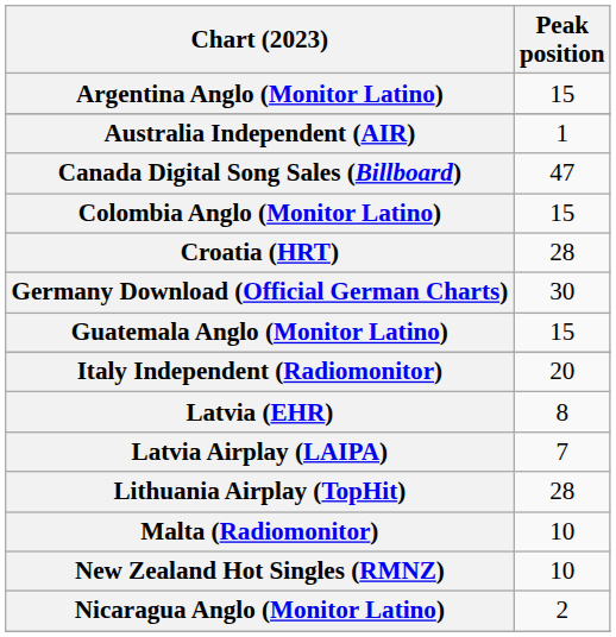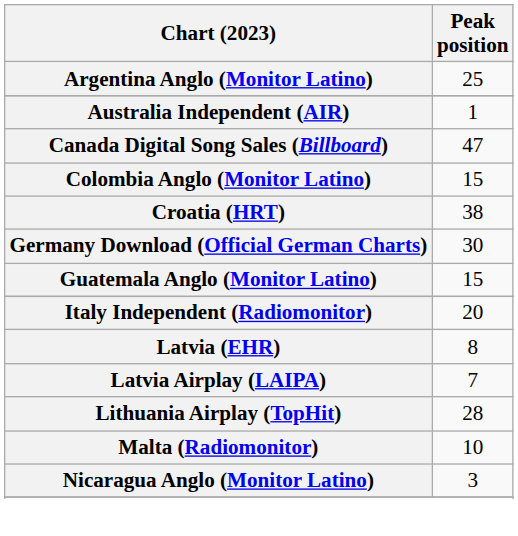 <table class="wikitable sortable plainrowheaders" style="text-align:center">
 <tr>
 <th scope="col">Chart (2023)</th>
 <th scope="col">Peak<br>position</th>
 </tr>
 <tr>
 <th scope="row">Argentina Anglo (<a href='#'>Monitor Latino</a>)</th>
-<td>15</td>
+<td>25</td>
 </tr>
 <tr>
 </tr>
 <tr>
 <th scope="row">Australia Independent (<a href='#'>AIR</a>)</th>
 <td>1</td>
 </tr>
 <tr>
 <th scope="row">Canada Digital Song Sales (<em><a href='#'>Billboard</a></em>)</th>
 <td>47</td>
 </tr>
 <tr>
 <th scope="row">Colombia Anglo (<a href='#'>Monitor Latino</a>)</th>
 <td>15</td>
 </tr>
 <tr>
 <th scope="row">Croatia (<a href='#'>HRT</a>)</th>
-<td>28</td>
+<td>38</td>
 </tr>
 <tr>
 <th scope="row">Germany Download (<a href='#'>Official German Charts</a>)</th>
 <td>30</td>
 </tr>
 <tr>
 <th scope="row">Guatemala Anglo (<a href='#'>Monitor Latino</a>)</th>
 <td>15</td>
 </tr>
 <tr>
 </tr>
 <tr>
 <th scope="row">Italy Independent (<a href='#'>Radiomonitor</a>)</th>
 <td>20</td>
 </tr>
 <tr>
 <th scope="row">Latvia (<a href='#'>EHR</a>)</th>
 <td>8</td>
 </tr>
 <tr>
 <th scope="row">Latvia Airplay (<a href='#'>LAIPA</a>)</th>
 <td>7</td>
 </tr>
 <tr>
 <th scope="row">Lithuania Airplay (<a href='#'>TopHit</a>)</th>
 <td>28</td>
 </tr>
 <tr>
 <th scope="row">Malta (<a href='#'>Radiomonitor</a>)</th>
 <td>10</td>
 </tr>
 <tr>
-<th scope="row">New Zealand Hot Singles (<a href='#'>RMNZ</a>)</th>
-<td>10</td>
-</tr>
-<tr>
 <th scope="row">Nicaragua Anglo (<a href='#'>Monitor Latino</a>)</th>
-<td>2</td>
+<td>3</td>
 </tr>
 <tr>
 </tr>
 <tr>
 </tr>
 <tr>
 </tr>
 </table>
